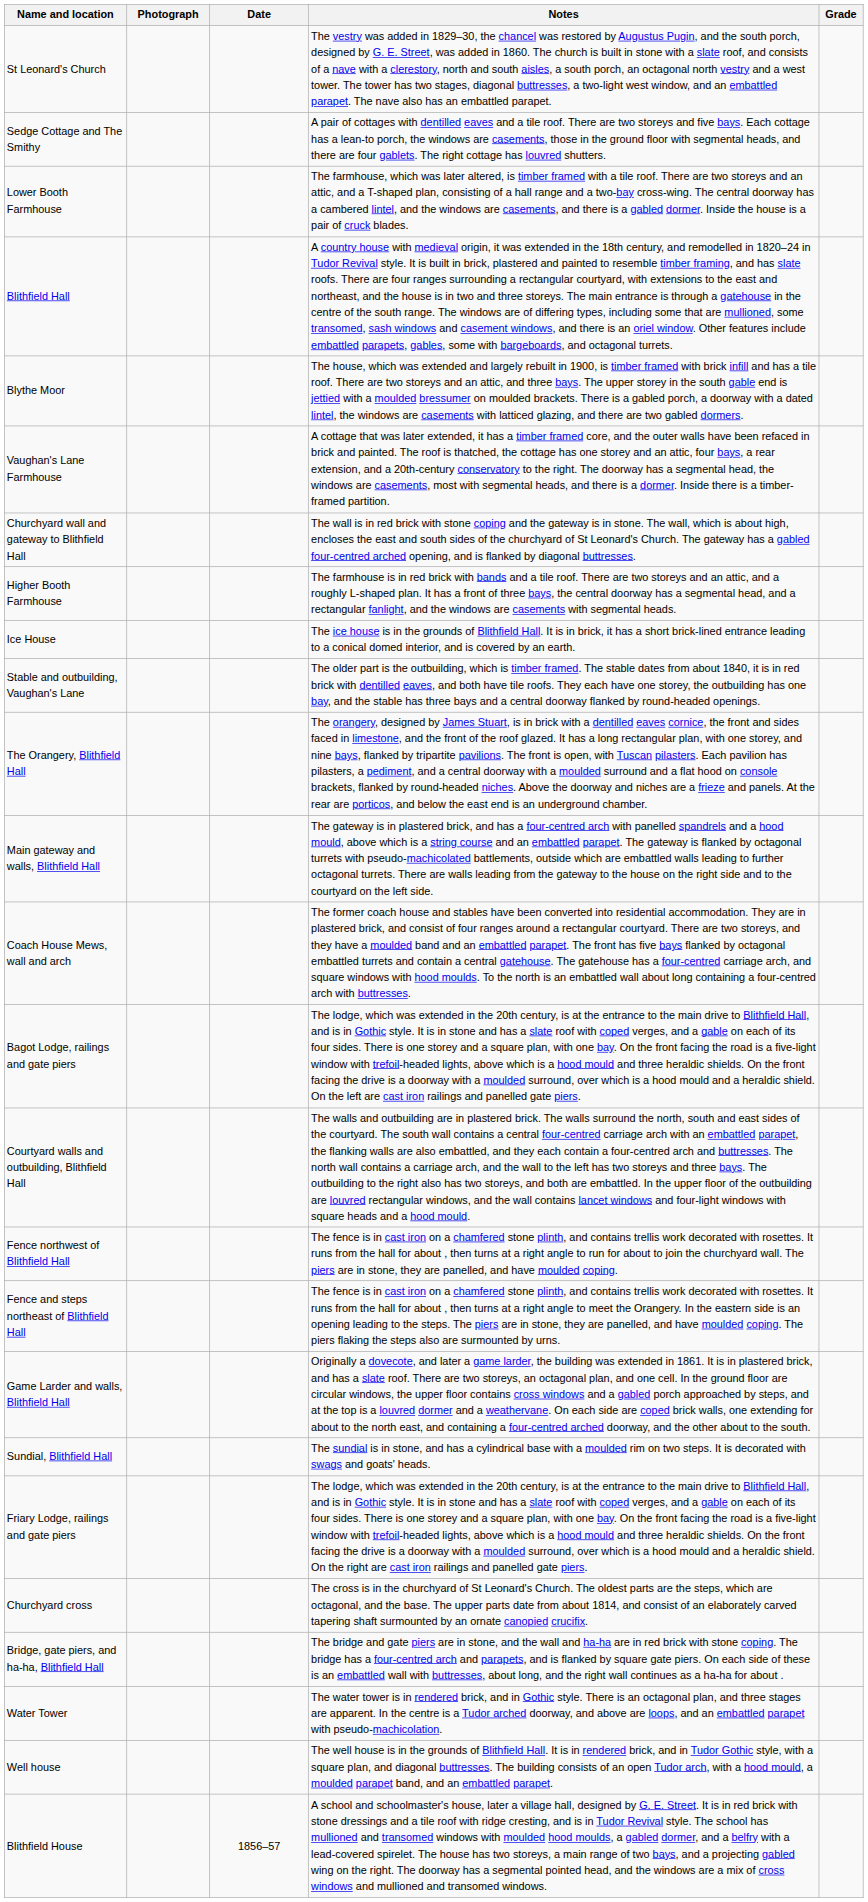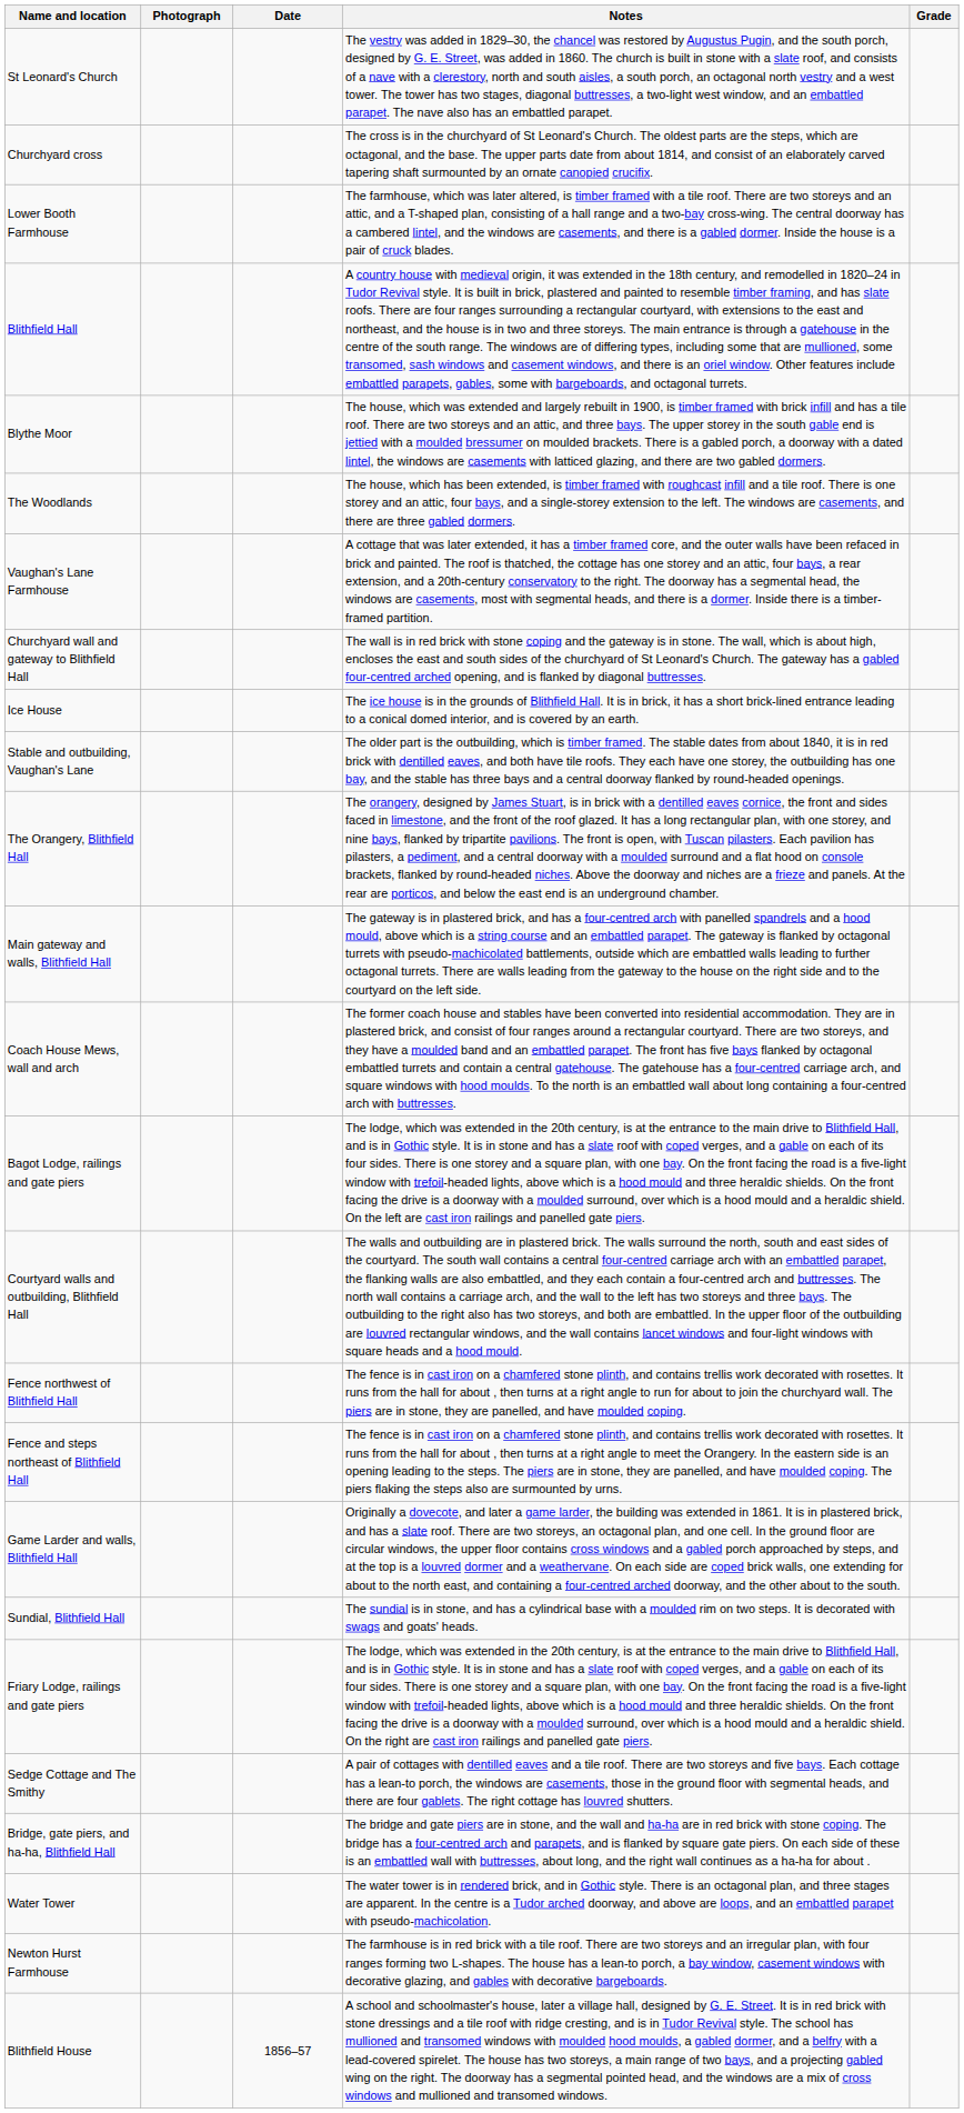 <table class="wikitable sortable plainrowheaders" style="width:100%; border:0; text-align:left; line-height:150%;">
 <tr>
 <th scope="col"  style="width:150px">Name and location</th>
 <th scope="col"  style="width:100px" class="unsortable">Photograph</th>
 <th scope="col"  style="width:120px">Date</th>
 <th scope="col"  style="width:650px" class="unsortable">Notes</th>
 <th scope="col"  style="width:50px">Grade</th>
 </tr>
 <tr>
 <td>St Leonard's Church<br><small></small></td>
 <td></td>
 <td align="center"></td>
 <td>The <a href='#'>vestry</a> was added in 1829–30, the <a href='#'>chancel</a> was restored by <a href='#'>Augustus Pugin</a>, and the south porch, designed by <a href='#'>G. E. Street</a>, was added in 1860.  The church is built in stone with a <a href='#'>slate</a> roof, and consists of a <a href='#'>nave</a> with a <a href='#'>clerestory</a>, north and south <a href='#'>aisles</a>, a south porch, an octagonal north <a href='#'>vestry</a> and a west tower.  The tower has two stages, diagonal <a href='#'>buttresses</a>, a two-light west window, and an <a href='#'>embattled</a> <a href='#'>parapet</a>.  The nave also has an embattled parapet.</td>
 <td align="center" ></td>
 </tr>
 <tr>
-<td>Sedge Cottage and The Smithy<br><small></small></td>
+<td>Churchyard cross<br><small></small></td>
 <td></td>
 <td align="center"></td>
-<td>A pair of cottages with <a href='#'>dentilled</a> <a href='#'>eaves</a> and a tile roof.  There are two storeys and five <a href='#'>bays</a>.  Each cottage has a lean-to porch, the windows are <a href='#'>casements</a>, those in the ground floor with segmental heads, and there are four <a href='#'>gablets</a>.  The right cottage has <a href='#'>louvred</a> shutters.</td>
+<td>The cross is in the churchyard of St Leonard's Church.  The oldest parts are the steps, which are octagonal, and the base.  The upper parts date from about 1814, and consist of an elaborately carved tapering shaft surmounted by an ornate <a href='#'>canopied</a> <a href='#'>crucifix</a>.</td>
 <td align="center" ></td>
 </tr>
 <tr>
 <td>Lower Booth Farmhouse<br><small></small></td>
 <td></td>
 <td align="center"></td>
 <td>The farmhouse, which was later altered, is <a href='#'>timber framed</a> with a tile roof.  There are two storeys and an attic, and a T-shaped plan, consisting of a hall range and a two-<a href='#'>bay</a> cross-wing.  The central doorway has a cambered <a href='#'>lintel</a>, and the windows are <a href='#'>casements</a>, and there is a <a href='#'>gabled</a> <a href='#'>dormer</a>.  Inside the house is a pair of <a href='#'>cruck</a> blades.</td>
 <td align="center" ></td>
 </tr>
 <tr>
 <td><a href='#'>Blithfield Hall</a><br><small></small></td>
 <td></td>
 <td align="center"></td>
 <td>A <a href='#'>country house</a> with <a href='#'>medieval</a> origin, it was extended in the 18th century, and remodelled in 1820–24 in <a href='#'>Tudor Revival</a> style.  It is built in brick, plastered and painted to resemble <a href='#'>timber framing</a>, and has <a href='#'>slate</a> roofs.  There are four ranges surrounding a rectangular courtyard, with extensions to the east and northeast, and the house is in two and three storeys.   The main entrance is through a <a href='#'>gatehouse</a> in the centre of the south range.  The windows are of differing types, including some that are <a href='#'>mullioned</a>, some <a href='#'>transomed</a>, <a href='#'>sash windows</a> and <a href='#'>casement windows</a>, and there is an <a href='#'>oriel window</a>.  Other features include <a href='#'>embattled</a> <a href='#'>parapets</a>, <a href='#'>gables</a>, some with <a href='#'>bargeboards</a>, and octagonal turrets.</td>
 <td align="center" ></td>
 </tr>
 <tr>
 <td>Blythe Moor<br><small></small></td>
 <td></td>
 <td align="center"></td>
 <td>The house, which was extended and largely rebuilt in 1900, is <a href='#'>timber framed</a> with brick <a href='#'>infill</a> and has a tile roof.  There are two storeys and an attic, and three <a href='#'>bays</a>.  The upper storey in the south <a href='#'>gable</a> end is <a href='#'>jettied</a> with a <a href='#'>moulded</a> <a href='#'>bressumer</a> on moulded brackets.  There is a gabled porch, a doorway with a dated <a href='#'>lintel</a>, the windows are <a href='#'>casements</a> with latticed glazing, and there are two gabled <a href='#'>dormers</a>.</td>
 <td align="center" ></td>
 </tr>
 <tr>
+<td>The Woodlands<br><small></small></td>
+<td></td>
+<td align="center"></td>
+<td>The house, which has been extended, is <a href='#'>timber framed</a> with <a href='#'>roughcast</a> <a href='#'>infill</a> and a tile roof.  There is one storey and an attic, four <a href='#'>bays</a>, and a single-storey extension to the left.  The windows are <a href='#'>casements</a>, and there are three <a href='#'>gabled</a> <a href='#'>dormers</a>.</td>
+<td align="center" ></td>
+</tr>
+<tr>
 <td>Vaughan's Lane Farmhouse<br><small></small></td>
 <td></td>
 <td align="center"></td>
 <td>A cottage that was later extended, it has a <a href='#'>timber framed</a> core, and the outer walls have been refaced in brick and painted.  The roof is thatched, the cottage has one storey and an attic, four <a href='#'>bays</a>, a rear extension, and a 20th-century <a href='#'>conservatory</a> to the right.  The doorway has a segmental head, the windows are <a href='#'>casements</a>, most with segmental heads, and there is a <a href='#'>dormer</a>. Inside there is a timber-framed partition.</td>
 <td align="center" ></td>
 </tr>
 <tr>
 <td>Churchyard wall and gateway to Blithfield Hall<br><small></small></td>
 <td></td>
 <td align="center"></td>
 <td>The wall is in red brick with stone <a href='#'>coping</a> and the gateway is in stone.  The wall, which is about  high, encloses the east and south sides of the churchyard of St Leonard's Church.  The gateway has a <a href='#'>gabled</a> <a href='#'>four-centred arched</a> opening, and is flanked by diagonal <a href='#'>buttresses</a>.</td>
-<td align="center" ></td>
-</tr>
-<tr>
-<td>Higher Booth Farmhouse<br><small></small></td>
-<td></td>
-<td align="center"></td>
-<td>The farmhouse is in red brick with <a href='#'>bands</a> and a tile roof.  There are two storeys and an attic, and a roughly L-shaped plan.  It has a front of three <a href='#'>bays</a>, the central doorway has a segmental head, and a rectangular <a href='#'>fanlight</a>, and the windows are <a href='#'>casements</a> with segmental heads.</td>
 <td align="center" ></td>
 </tr>
 <tr>
 <td>Ice House<br><small></small></td>
 <td></td>
 <td align="center"></td>
 <td>The <a href='#'>ice house</a> is in the grounds of <a href='#'>Blithfield Hall</a>.  It is in brick, it has a short brick-lined entrance leading to a conical domed interior, and is covered by an earth.</td>
 <td align="center" ></td>
 </tr>
 <tr>
 <td>Stable and outbuilding, Vaughan's Lane<br><small></small></td>
 <td></td>
 <td align="center"></td>
 <td>The older part is the outbuilding, which is <a href='#'>timber framed</a>.  The stable dates from about 1840, it is in red brick with <a href='#'>dentilled</a> <a href='#'>eaves</a>, and both have tile roofs.  They each have one storey, the outbuilding has one <a href='#'>bay</a>, and the stable has three bays and a central doorway flanked by round-headed openings.</td>
 <td align="center" ></td>
 </tr>
 <tr>
 <td>The Orangery, <a href='#'>Blithfield Hall</a><br><small></small></td>
 <td></td>
 <td align="center"></td>
 <td>The <a href='#'>orangery</a>, designed by <a href='#'>James Stuart</a>, is in brick with a <a href='#'>dentilled</a> <a href='#'>eaves</a> <a href='#'>cornice</a>, the front and sides faced in <a href='#'>limestone</a>, and the front of the roof glazed.  It has a long rectangular plan, with one storey, and nine <a href='#'>bays</a>, flanked by tripartite <a href='#'>pavilions</a>.  The front is open, with <a href='#'>Tuscan</a> <a href='#'>pilasters</a>.  Each pavilion has pilasters, a <a href='#'>pediment</a>, and a central doorway with a <a href='#'>moulded</a> surround and a flat hood on <a href='#'>console</a> brackets, flanked by round-headed <a href='#'>niches</a>.  Above the doorway and niches are a <a href='#'>frieze</a> and panels.  At the rear are <a href='#'>porticos</a>, and below the east end is an underground chamber.</td>
 <td align="center" ></td>
 </tr>
 <tr>
 <td>Main gateway and walls, <a href='#'>Blithfield Hall</a><br><small></small></td>
 <td></td>
 <td align="center"></td>
 <td>The gateway is in plastered brick, and has a <a href='#'>four-centred arch</a> with panelled <a href='#'>spandrels</a> and a <a href='#'>hood mould</a>, above which is a <a href='#'>string course</a> and an <a href='#'>embattled</a> <a href='#'>parapet</a>.  The gateway is flanked by octagonal turrets with pseudo-<a href='#'>machicolated</a> battlements, outside which are embattled walls leading to further octagonal turrets.  There are walls leading from the gateway to the house on the right side and to the courtyard on the left side.</td>
 <td align="center" ></td>
 </tr>
 <tr>
 <td>Coach House Mews, wall and arch<br><small></small></td>
 <td></td>
 <td align="center"></td>
 <td>The former coach house and stables have been converted into residential accommodation.  They are in plastered brick, and consist of four ranges around a rectangular courtyard.  There are two storeys, and they have a <a href='#'>moulded</a> band and an <a href='#'>embattled</a> <a href='#'>parapet</a>.  The front has five <a href='#'>bays</a> flanked by octagonal embattled turrets and contain a central <a href='#'>gatehouse</a>.  The gatehouse has a <a href='#'>four-centred</a> carriage arch, and square windows with <a href='#'>hood moulds</a>.  To the north is an embattled wall about  long containing a four-centred arch with <a href='#'>buttresses</a>.</td>
 <td align="center" ></td>
 </tr>
 <tr>
 <td>Bagot Lodge, railings and gate piers<br><small></small></td>
 <td></td>
 <td align="center"></td>
 <td>The lodge, which was extended in the 20th century, is at the entrance to the main drive to <a href='#'>Blithfield Hall</a>, and is in <a href='#'>Gothic</a> style.  It is in stone and has a <a href='#'>slate</a> roof with <a href='#'>coped</a> verges, and a <a href='#'>gable</a> on each of its four sides.  There is one storey and a square plan, with one <a href='#'>bay</a>.  On the front facing the road is a five-light window with <a href='#'>trefoil</a>-headed lights, above which is a <a href='#'>hood mould</a> and three heraldic shields.  On the front facing the drive is a doorway with a <a href='#'>moulded</a> surround, over which is a hood mould and a heraldic shield.  On the left are <a href='#'>cast iron</a> railings and panelled gate <a href='#'>piers</a>.</td>
 <td align="center" ></td>
 </tr>
 <tr>
 <td>Courtyard walls and outbuilding, Blithfield Hall<br><small></small></td>
 <td></td>
 <td align="center"></td>
 <td>The walls and outbuilding are in plastered brick.  The walls surround the north, south and east sides of the courtyard.  The south wall contains a central <a href='#'>four-centred</a> carriage arch with an <a href='#'>embattled</a> <a href='#'>parapet</a>, the flanking walls are also embattled, and they each contain a four-centred arch and <a href='#'>buttresses</a>.  The north wall contains a carriage arch, and the wall to the left has two storeys and three <a href='#'>bays</a>.  The outbuilding to the right also has two storeys, and both are embattled.  In the upper floor of the outbuilding are <a href='#'>louvred</a> rectangular windows, and the wall contains <a href='#'>lancet windows</a> and four-light windows with square heads and a <a href='#'>hood mould</a>.</td>
 <td align="center" ></td>
 </tr>
 <tr>
 <td>Fence northwest of <a href='#'>Blithfield Hall</a><br><small></small></td>
 <td></td>
 <td align="center"></td>
 <td>The fence is in <a href='#'>cast iron</a> on a <a href='#'>chamfered</a> stone <a href='#'>plinth</a>, and contains trellis work decorated with rosettes.  It runs from the hall for about , then turns at a right angle to run for about  to join the churchyard wall.  The <a href='#'>piers</a> are in stone, they are panelled, and have <a href='#'>moulded</a> <a href='#'>coping</a>.</td>
 <td align="center" ></td>
 </tr>
 <tr>
 <td>Fence and steps northeast of <a href='#'>Blithfield Hall</a><br><small></small></td>
 <td></td>
 <td align="center"></td>
 <td>The fence is in <a href='#'>cast iron</a> on a <a href='#'>chamfered</a> stone <a href='#'>plinth</a>, and contains trellis work decorated with rosettes.  It runs from the hall for about , then turns at a right angle to meet the Orangery.  In the eastern side is an opening leading to the steps.  The <a href='#'>piers</a> are in stone, they are panelled, and have <a href='#'>moulded</a> <a href='#'>coping</a>.  The piers flaking the steps also are surmounted by urns.</td>
 <td align="center" ></td>
 </tr>
 <tr>
 <td>Game Larder and walls, <a href='#'>Blithfield Hall</a><br><small></small></td>
 <td></td>
 <td align="center"></td>
 <td>Originally a <a href='#'>dovecote</a>, and later a <a href='#'>game larder</a>, the building was extended in 1861.  It is in plastered brick, and has a <a href='#'>slate</a> roof.  There are two storeys, an octagonal plan, and one cell.  In the ground floor are circular windows, the upper floor contains <a href='#'>cross windows</a> and a <a href='#'>gabled</a> porch approached by steps, and at the top is a <a href='#'>louvred</a> <a href='#'>dormer</a> and a <a href='#'>weathervane</a>.  On each side are <a href='#'>coped</a> brick walls, one extending for about  to the north east, and containing a <a href='#'>four-centred arched</a> doorway, and the other about  to the south.</td>
 <td align="center" ></td>
 </tr>
 <tr>
 <td>Sundial, <a href='#'>Blithfield Hall</a><br><small></small></td>
 <td></td>
 <td align="center"></td>
 <td>The <a href='#'>sundial</a> is in stone, and has a cylindrical base with a <a href='#'>moulded</a> rim on two steps.  It is decorated with <a href='#'>swags</a> and goats' heads.</td>
 <td align="center" ></td>
 </tr>
 <tr>
 <td>Friary Lodge, railings and gate piers<br><small></small></td>
 <td></td>
 <td align="center"></td>
 <td>The lodge, which was extended in the 20th century, is at the entrance to the main drive to <a href='#'>Blithfield Hall</a>, and is in <a href='#'>Gothic</a> style.  It is in stone and has a <a href='#'>slate</a> roof with <a href='#'>coped</a> verges, and a <a href='#'>gable</a> on each of its four sides.  There is one storey and a square plan, with one <a href='#'>bay</a>.  On the front facing the road is a five-light window with <a href='#'>trefoil</a>-headed lights, above which is a <a href='#'>hood mould</a> and three heraldic shields.  On the front facing the drive is a doorway with a <a href='#'>moulded</a> surround, over which is a hood mould and a heraldic shield.  On the right are <a href='#'>cast iron</a> railings and panelled gate <a href='#'>piers</a>.</td>
 <td align="center" ></td>
 </tr>
 <tr>
-<td>Churchyard cross<br><small></small></td>
+<td>Sedge Cottage and The Smithy<br><small></small></td>
 <td></td>
 <td align="center"></td>
-<td>The cross is in the churchyard of St Leonard's Church.  The oldest parts are the steps, which are octagonal, and the base.  The upper parts date from about 1814, and consist of an elaborately carved tapering shaft surmounted by an ornate <a href='#'>canopied</a> <a href='#'>crucifix</a>.</td>
+<td>A pair of cottages with <a href='#'>dentilled</a> <a href='#'>eaves</a> and a tile roof.  There are two storeys and five <a href='#'>bays</a>.  Each cottage has a lean-to porch, the windows are <a href='#'>casements</a>, those in the ground floor with segmental heads, and there are four <a href='#'>gablets</a>.  The right cottage has <a href='#'>louvred</a> shutters.</td>
 <td align="center" ></td>
 </tr>
 <tr>
 <td>Bridge, gate piers, and ha-ha, <a href='#'>Blithfield Hall</a><br><small></small></td>
 <td></td>
 <td align="center"></td>
 <td>The bridge and gate <a href='#'>piers</a> are in stone, and the wall and <a href='#'>ha-ha</a> are in red brick with stone <a href='#'>coping</a>.  The bridge has a <a href='#'>four-centred arch</a> and <a href='#'>parapets</a>, and is flanked by square gate piers.  On each side of these is an <a href='#'>embattled</a> wall with <a href='#'>buttresses</a>, about  long, and the right wall continues as a ha-ha for about .</td>
 <td align="center" ></td>
 </tr>
 <tr>
 <td>Water Tower<br><small></small></td>
 <td></td>
 <td align="center"></td>
 <td>The water tower is in <a href='#'>rendered</a> brick, and in <a href='#'>Gothic</a> style.  There is an octagonal plan, and three stages are apparent.  In the centre is a <a href='#'>Tudor arched</a> doorway, and above are <a href='#'>loops</a>, and an <a href='#'>embattled</a> <a href='#'>parapet</a> with pseudo-<a href='#'>machicolation</a>.</td>
 <td align="center" ></td>
 </tr>
 <tr>
-<td>Well house<br><small></small></td>
+<td>Newton Hurst Farmhouse<br><small></small></td>
 <td></td>
 <td align="center"></td>
-<td>The well house is in the grounds of <a href='#'>Blithfield Hall</a>.  It is in <a href='#'>rendered</a> brick, and in <a href='#'>Tudor Gothic</a> style, with a square plan, and diagonal <a href='#'>buttresses</a>.  The building consists of an open <a href='#'>Tudor arch</a>, with a <a href='#'>hood mould</a>, a <a href='#'>moulded</a> <a href='#'>parapet</a> band, and an <a href='#'>embattled</a> <a href='#'>parapet</a>.</td>
+<td>The farmhouse is in red brick with a tile roof.  There are two storeys and an irregular plan, with four ranges forming two L-shapes.  The house has a lean-to porch, a <a href='#'>bay window</a>, <a href='#'>casement windows</a> with decorative glazing, and <a href='#'>gables</a> with decorative <a href='#'>bargeboards</a>.</td>
 <td align="center" ></td>
 </tr>
 <tr>
 <td>Blithfield House<br><small></small></td>
 <td></td>
 <td align="center">1856–57</td>
 <td>A school and schoolmaster's house, later a village hall, designed by <a href='#'>G. E. Street</a>.  It is in red brick with stone dressings and a tile roof with ridge cresting, and is in <a href='#'>Tudor Revival</a> style.  The school has <a href='#'>mullioned</a> and <a href='#'>transomed</a> windows with <a href='#'>moulded</a> <a href='#'>hood moulds</a>, a <a href='#'>gabled</a> <a href='#'>dormer</a>, and a <a href='#'>belfry</a> with a lead-covered spirelet.  The house has two storeys, a main range of two <a href='#'>bays</a>, and a projecting <a href='#'>gabled</a> wing on the right.  The doorway has a segmental pointed head, and the windows are a mix of <a href='#'>cross windows</a> and mullioned and transomed windows.</td>
 <td align="center" ></td>
 </tr>
 <tr>
 </tr>
 </table>
